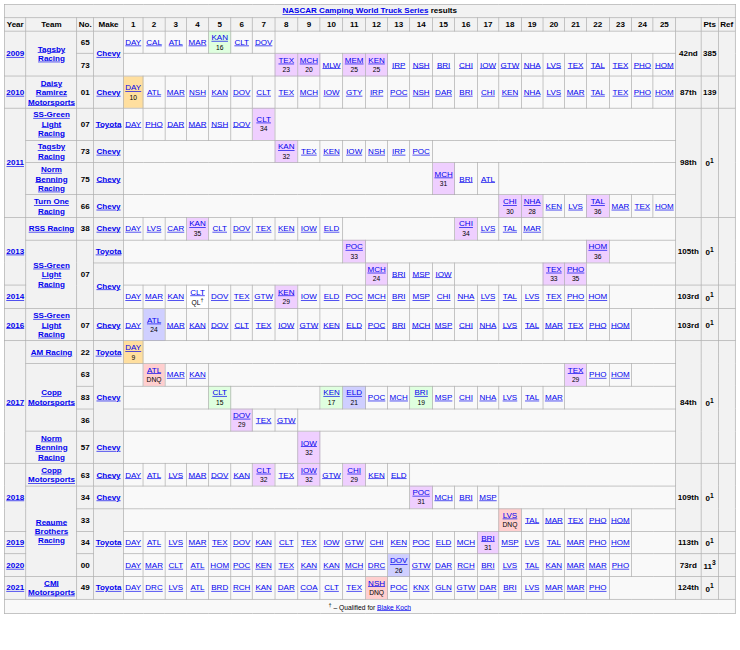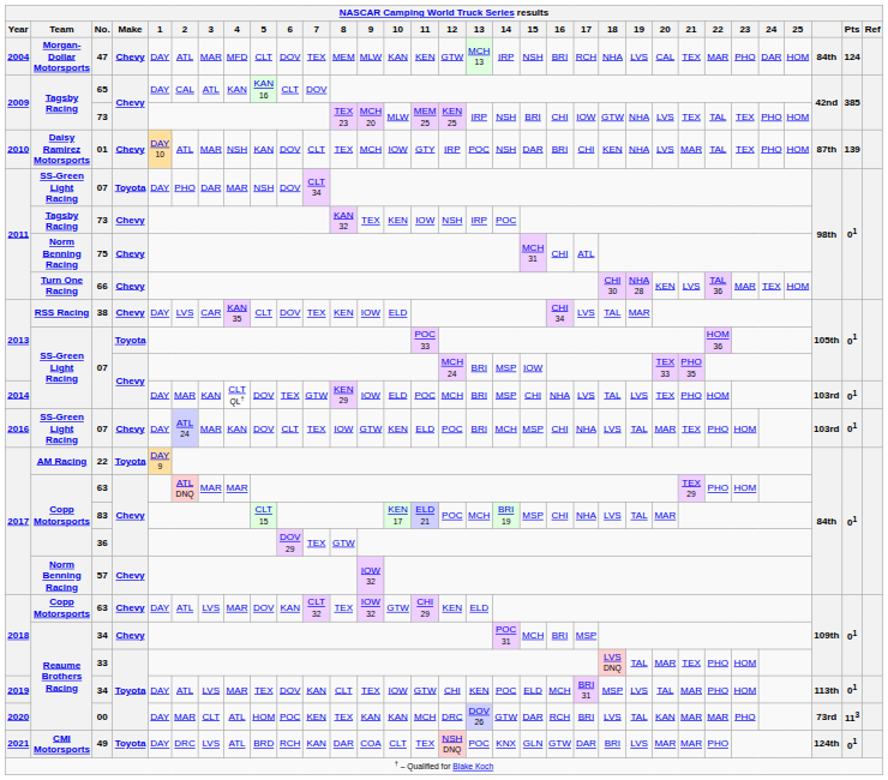 <table class="wikitable" style="text-align:center; font-size:75%">
 <tr>
 <th colspan=32><a href='#'>NASCAR Camping World Truck Series</a> results</th>
 </tr>
 <tr>
 <th>Year</th>
 <th>Team</th>
 <th>No.</th>
 <th>Make</th>
 <th>1</th>
 <th>2</th>
 <th>3</th>
 <th>4</th>
 <th>5</th>
 <th>6</th>
 <th>7</th>
 <th>8</th>
 <th>9</th>
 <th>10</th>
 <th>11</th>
 <th>12</th>
 <th>13</th>
 <th>14</th>
 <th>15</th>
 <th>16</th>
 <th>17</th>
 <th>18</th>
 <th>19</th>
 <th>20</th>
 <th>21</th>
 <th>22</th>
 <th>23</th>
 <th>24</th>
 <th>25</th>
 <th></th>
 <th>Pts</th>
 <th>Ref</th>
 </tr>
 <tr>
+<th><a href='#'>2004</a></th>
+<th><a href='#'>Morgan-Dollar Motorsports</a></th>
+<th>47</th>
+<th><a href='#'>Chevy</a></th>
+<td><a href='#'>DAY</a></td>
+<td><a href='#'>ATL</a></td>
+<td><a href='#'>MAR</a></td>
+<td><a href='#'>MFD</a></td>
+<td><a href='#'>CLT</a></td>
+<td><a href='#'>DOV</a></td>
+<td><a href='#'>TEX</a></td>
+<td><a href='#'>MEM</a></td>
+<td><a href='#'>MLW</a></td>
+<td><a href='#'>KAN</a></td>
+<td><a href='#'>KEN</a></td>
+<td><a href='#'>GTW</a></td>
+<td style="background:#DFFFDF;"><a href='#'>MCH</a><br><small>13</small></td>
+<td><a href='#'>IRP</a></td>
+<td><a href='#'>NSH</a></td>
+<td><a href='#'>BRI</a></td>
+<td><a href='#'>RCH</a></td>
+<td><a href='#'>NHA</a></td>
+<td><a href='#'>LVS</a></td>
+<td><a href='#'>CAL</a></td>
+<td><a href='#'>TEX</a></td>
+<td><a href='#'>MAR</a></td>
+<td><a href='#'>PHO</a></td>
+<td><a href='#'>DAR</a></td>
+<td><a href='#'>HOM</a></td>
+<th>84th</th>
+<th>124</th>
+<th></th>
+</tr>
+<tr>
 <th rowspan=2><a href='#'>2009</a></th>
 <th rowspan=2><a href='#'>Tagsby Racing</a></th>
 <th>65</th>
 <th rowspan=2><a href='#'>Chevy</a></th>
 <td><a href='#'>DAY</a></td>
 <td><a href='#'>CAL</a></td>
 <td><a href='#'>ATL</a></td>
-<td><a href='#'>MAR</a></td>
+<td><a href='#'>KAN</a></td>
 <td style="background:#DFFFDF;"><a href='#'>KAN</a><br><small>16</small></td>
 <td><a href='#'>CLT</a></td>
 <td><a href='#'>DOV</a></td>
 <td colspan=18></td>
 <th rowspan=2>42nd</th>
 <th rowspan=2>385</th>
 <th rowspan=2></th>
 </tr>
 <tr>
 <th>73</th>
 <td colspan=7></td>
 <td style="background:#EFCFFF;"><a href='#'>TEX</a><br><small>23</small></td>
 <td style="background:#EFCFFF;"><a href='#'>MCH</a><br><small>20</small></td>
 <td><a href='#'>MLW</a></td>
 <td style="background:#EFCFFF;"><a href='#'>MEM</a><br><small>25</small></td>
 <td style="background:#EFCFFF;"><a href='#'>KEN</a><br><small>25</small></td>
 <td><a href='#'>IRP</a></td>
 <td><a href='#'>NSH</a></td>
 <td><a href='#'>BRI</a></td>
 <td><a href='#'>CHI</a></td>
 <td><a href='#'>IOW</a></td>
 <td><a href='#'>GTW</a></td>
 <td><a href='#'>NHA</a></td>
 <td><a href='#'>LVS</a></td>
 <td><a href='#'>TEX</a></td>
 <td><a href='#'>TAL</a></td>
 <td><a href='#'>TEX</a></td>
 <td><a href='#'>PHO</a></td>
 <td><a href='#'>HOM</a></td>
 </tr>
 <tr>
 <th><a href='#'>2010</a></th>
 <th><a href='#'>Daisy Ramirez Motorsports</a></th>
 <th>01</th>
 <th><a href='#'>Chevy</a></th>
 <td style="background:#FFDF9F;"><a href='#'>DAY</a><br><small>10</small></td>
 <td><a href='#'>ATL</a></td>
 <td><a href='#'>MAR</a></td>
 <td><a href='#'>NSH</a></td>
 <td><a href='#'>KAN</a></td>
 <td><a href='#'>DOV</a></td>
 <td><a href='#'>CLT</a></td>
 <td><a href='#'>TEX</a></td>
 <td><a href='#'>MCH</a></td>
 <td><a href='#'>IOW</a></td>
 <td><a href='#'>GTY</a></td>
 <td><a href='#'>IRP</a></td>
 <td><a href='#'>POC</a></td>
 <td><a href='#'>NSH</a></td>
 <td><a href='#'>DAR</a></td>
 <td><a href='#'>BRI</a></td>
 <td><a href='#'>CHI</a></td>
 <td><a href='#'>KEN</a></td>
 <td><a href='#'>NHA</a></td>
 <td><a href='#'>LVS</a></td>
 <td><a href='#'>MAR</a></td>
 <td><a href='#'>TAL</a></td>
 <td><a href='#'>TEX</a></td>
 <td><a href='#'>PHO</a></td>
 <td><a href='#'>HOM</a></td>
 <th>87th</th>
 <th>139</th>
 <th></th>
 </tr>
 <tr>
 <th rowspan=4><a href='#'>2011</a></th>
 <th><a href='#'>SS-Green Light Racing</a></th>
 <th>07</th>
 <th><a href='#'>Toyota</a></th>
 <td><a href='#'>DAY</a></td>
 <td><a href='#'>PHO</a></td>
 <td><a href='#'>DAR</a></td>
 <td><a href='#'>MAR</a></td>
 <td><a href='#'>NSH</a></td>
 <td><a href='#'>DOV</a></td>
 <td style="background:#EFCFFF;"><a href='#'>CLT</a><br><small>34</small></td>
 <td colspan=18></td>
 <th rowspan=4>98th</th>
 <th rowspan=4>0<sup>1</sup></th>
 <th rowspan=4></th>
 </tr>
 <tr>
 <th><a href='#'>Tagsby Racing</a></th>
 <th>73</th>
 <th><a href='#'>Chevy</a></th>
 <td colspan=7></td>
 <td style="background:#EFCFFF;"><a href='#'>KAN</a><br><small>32</small></td>
 <td><a href='#'>TEX</a></td>
 <td><a href='#'>KEN</a></td>
 <td><a href='#'>IOW</a></td>
 <td><a href='#'>NSH</a></td>
 <td><a href='#'>IRP</a></td>
 <td><a href='#'>POC</a></td>
 <td colspan=11></td>
 </tr>
 <tr>
 <th><a href='#'>Norm Benning Racing</a></th>
 <th>75</th>
 <th><a href='#'>Chevy</a></th>
 <td colspan=14></td>
 <td style="background:#EFCFFF;"><a href='#'>MCH</a><br><small>31</small></td>
-<td><a href='#'>BRI</a></td>
+<td><a href='#'>CHI</a></td>
 <td><a href='#'>ATL</a></td>
 <td colspan=8></td>
 </tr>
 <tr>
 <th><a href='#'>Turn One Racing</a></th>
 <th>66</th>
 <th><a href='#'>Chevy</a></th>
 <td colspan=17></td>
 <td style="background:#EFCFFF;"><a href='#'>CHI</a><br><small>30</small></td>
 <td style="background:#EFCFFF;"><a href='#'>NHA</a><br><small>28</small></td>
 <td><a href='#'>KEN</a></td>
 <td><a href='#'>LVS</a></td>
 <td style="background:#EFCFFF;"><a href='#'>TAL</a><br><small>36</small></td>
 <td><a href='#'>MAR</a></td>
 <td><a href='#'>TEX</a></td>
 <td><a href='#'>HOM</a></td>
 </tr>
 <tr>
 <th rowspan=3><a href='#'>2013</a></th>
 <th><a href='#'>RSS Racing</a></th>
 <th>38</th>
 <th><a href='#'>Chevy</a></th>
 <td><a href='#'>DAY</a></td>
 <td><a href='#'>LVS</a></td>
 <td><a href='#'>CAR</a></td>
 <td style="background:#EFCFFF;"><a href='#'>KAN</a><br><small>35</small></td>
 <td><a href='#'>CLT</a></td>
 <td><a href='#'>DOV</a></td>
 <td><a href='#'>TEX</a></td>
 <td><a href='#'>KEN</a></td>
 <td><a href='#'>IOW</a></td>
 <td><a href='#'>ELD</a></td>
 <td colspan=5></td>
 <td style="background:#EFCFFF;"><a href='#'>CHI</a><br><small>34</small></td>
 <td><a href='#'>LVS</a></td>
 <td><a href='#'>TAL</a></td>
 <td><a href='#'>MAR</a></td>
 <td colspan=6></td>
 <th rowspan=3>105th</th>
 <th rowspan=3>0<sup>1</sup></th>
 <th rowspan=3></th>
 </tr>
 <tr>
 <th rowspan=3><a href='#'>SS-Green Light Racing</a></th>
 <th rowspan=3>07</th>
 <th><a href='#'>Toyota</a></th>
 <td colspan=10></td>
 <td style="background:#EFCFFF;"><a href='#'>POC</a><br><small>33</small></td>
 <td colspan=10></td>
 <td style="background:#EFCFFF;"><a href='#'>HOM</a><br><small>36</small></td>
 <td colspan=3></td>
 </tr>
 <tr>
 <th rowspan=2><a href='#'>Chevy</a></th>
 <td colspan=11></td>
 <td style="background:#EFCFFF;"><a href='#'>MCH</a><br><small>24</small></td>
 <td><a href='#'>BRI</a></td>
 <td><a href='#'>MSP</a></td>
 <td><a href='#'>IOW</a></td>
 <td colspan=4></td>
 <td style="background:#EFCFFF;"><a href='#'>TEX</a><br><small>33</small></td>
 <td style="background:#EFCFFF;"><a href='#'>PHO</a><br><small>35</small></td>
 <td colspan=4></td>
 </tr>
 <tr>
 <th><a href='#'>2014</a></th>
 <td><a href='#'>DAY</a></td>
 <td><a href='#'>MAR</a></td>
 <td><a href='#'>KAN</a></td>
 <td style="background:#FFFFFF;"><a href='#'>CLT</a><br><small>QL<sup>†</sup></small></td>
 <td><a href='#'>DOV</a></td>
 <td><a href='#'>TEX</a></td>
 <td><a href='#'>GTW</a></td>
 <td style="background:#EFCFFF;"><a href='#'>KEN</a><br><small>29</small></td>
 <td><a href='#'>IOW</a></td>
 <td><a href='#'>ELD</a></td>
 <td><a href='#'>POC</a></td>
 <td><a href='#'>MCH</a></td>
 <td><a href='#'>BRI</a></td>
 <td><a href='#'>MSP</a></td>
 <td><a href='#'>CHI</a></td>
 <td><a href='#'>NHA</a></td>
 <td><a href='#'>LVS</a></td>
 <td><a href='#'>TAL</a></td>
 <td><a href='#'>LVS</a></td>
 <td><a href='#'>TEX</a></td>
 <td><a href='#'>PHO</a></td>
 <td><a href='#'>HOM</a></td>
 <td colspan=3></td>
 <th>103rd</th>
 <th>0<sup>1</sup></th>
 <th></th>
 </tr>
 <tr>
 <th><a href='#'>2016</a></th>
 <th><a href='#'>SS-Green Light Racing</a></th>
 <th>07</th>
 <th><a href='#'>Chevy</a></th>
 <td><a href='#'>DAY</a></td>
 <td style="background:#CFCFFF;"><a href='#'>ATL</a><br><small>24</small></td>
 <td><a href='#'>MAR</a></td>
 <td><a href='#'>KAN</a></td>
 <td><a href='#'>DOV</a></td>
 <td><a href='#'>CLT</a></td>
 <td><a href='#'>TEX</a></td>
 <td><a href='#'>IOW</a></td>
 <td><a href='#'>GTW</a></td>
 <td><a href='#'>KEN</a></td>
 <td><a href='#'>ELD</a></td>
 <td><a href='#'>POC</a></td>
 <td><a href='#'>BRI</a></td>
 <td><a href='#'>MCH</a></td>
 <td><a href='#'>MSP</a></td>
 <td><a href='#'>CHI</a></td>
 <td><a href='#'>NHA</a></td>
 <td><a href='#'>LVS</a></td>
 <td><a href='#'>TAL</a></td>
 <td><a href='#'>MAR</a></td>
 <td><a href='#'>TEX</a></td>
 <td><a href='#'>PHO</a></td>
 <td><a href='#'>HOM</a></td>
 <td colspan=2></td>
 <th>103rd</th>
 <th>0<sup>1</sup></th>
 <th></th>
 </tr>
 <tr>
 <th rowspan=5><a href='#'>2017</a></th>
 <th><a href='#'>AM Racing</a></th>
 <th>22</th>
 <th><a href='#'>Toyota</a></th>
 <td style="background:#FFDF9F;"><a href='#'>DAY</a><br><small>9</small></td>
 <td colspan=24></td>
 <th rowspan=5>84th</th>
 <th rowspan=5>0<sup>1</sup></th>
 <th rowspan=5></th>
 </tr>
 <tr>
 <th rowspan=3><a href='#'>Copp Motorsports</a></th>
 <th>63</th>
 <th rowspan=3><a href='#'>Chevy</a></th>
 <td></td>
 <td style="background:#FFCFCF;"><a href='#'>ATL</a><br><small>DNQ</small></td>
 <td><a href='#'>MAR</a></td>
-<td><a href='#'>KAN</a></td>
+<td><a href='#'>MAR</a></td>
 <td colspan=16></td>
 <td style="background:#EFCFFF;"><a href='#'>TEX</a><br><small>29</small></td>
 <td><a href='#'>PHO</a></td>
 <td><a href='#'>HOM</a></td>
 <td colspan=2></td>
 </tr>
 <tr>
 <th>83</th>
 <td colspan=4></td>
 <td style="background:#DFFFDF;"><a href='#'>CLT</a><br><small>15</small></td>
 <td colspan=4></td>
 <td style="background:#DFFFDF;"><a href='#'>KEN</a><br><small>17</small></td>
 <td style="background:#CFCFFF;"><a href='#'>ELD</a><br><small>21</small></td>
 <td><a href='#'>POC</a></td>
 <td><a href='#'>MCH</a></td>
 <td style="background:#DFFFDF;"><a href='#'>BRI</a><br><small>19</small></td>
 <td><a href='#'>MSP</a></td>
 <td><a href='#'>CHI</a></td>
 <td><a href='#'>NHA</a></td>
 <td><a href='#'>LVS</a></td>
 <td><a href='#'>TAL</a></td>
 <td><a href='#'>MAR</a></td>
 <td colspan=5></td>
 </tr>
 <tr>
 <th>36</th>
 <td colspan=5></td>
 <td style="background:#EFCFFF;"><a href='#'>DOV</a><br><small>29</small></td>
 <td><a href='#'>TEX</a></td>
 <td><a href='#'>GTW</a></td>
 <td colspan=17></td>
 </tr>
 <tr>
 <th><a href='#'>Norm Benning Racing</a></th>
 <th>57</th>
 <th><a href='#'>Chevy</a></th>
 <td colspan=8></td>
 <td style="background:#EFCFFF;"><a href='#'>IOW</a><br><small>32</small></td>
 <td colspan=16></td>
 </tr>
 <tr>
 <th rowspan=3><a href='#'>2018</a></th>
 <th><a href='#'>Copp Motorsports</a></th>
 <th>63</th>
 <th><a href='#'>Chevy</a></th>
 <td><a href='#'>DAY</a></td>
 <td><a href='#'>ATL</a></td>
 <td><a href='#'>LVS</a></td>
 <td><a href='#'>MAR</a></td>
 <td><a href='#'>DOV</a></td>
 <td><a href='#'>KAN</a></td>
 <td style="background:#EFCFFF;"><a href='#'>CLT</a><br><small>32</small></td>
 <td><a href='#'>TEX</a></td>
 <td style="background:#EFCFFF;"><a href='#'>IOW</a><br><small>32</small></td>
 <td><a href='#'>GTW</a></td>
 <td style="background:#EFCFFF;"><a href='#'>CHI</a><br><small>29</small></td>
 <td><a href='#'>KEN</a></td>
 <td><a href='#'>ELD</a></td>
 <td colspan=12></td>
 <th rowspan=3>109th</th>
 <th rowspan=3>0<sup>1</sup></th>
 <th rowspan=3></th>
 </tr>
 <tr>
 <th rowspan=4><a href='#'>Reaume Brothers Racing</a></th>
 <th>34</th>
 <th><a href='#'>Chevy</a></th>
 <td colspan=13></td>
 <td style="background:#EFCFFF;"><a href='#'>POC</a><br><small>31</small></td>
 <td><a href='#'>MCH</a></td>
 <td><a href='#'>BRI</a></td>
 <td><a href='#'>MSP</a></td>
 <td colspan=8></td>
 </tr>
 <tr>
 <th>33</th>
 <th rowspan=3><a href='#'>Toyota</a></th>
 <td colspan=17></td>
 <td style="background:#FFCFCF;"><a href='#'>LVS</a><br><small>DNQ</small></td>
 <td><a href='#'>TAL</a></td>
 <td><a href='#'>MAR</a></td>
 <td><a href='#'>TEX</a></td>
 <td><a href='#'>PHO</a></td>
 <td><a href='#'>HOM</a></td>
 <td colspan=2></td>
 </tr>
 <tr>
 <th><a href='#'>2019</a></th>
 <th>34</th>
 <td><a href='#'>DAY</a></td>
 <td><a href='#'>ATL</a></td>
 <td><a href='#'>LVS</a></td>
 <td><a href='#'>MAR</a></td>
 <td><a href='#'>TEX</a></td>
 <td><a href='#'>DOV</a></td>
 <td><a href='#'>KAN</a></td>
 <td><a href='#'>CLT</a></td>
 <td><a href='#'>TEX</a></td>
 <td><a href='#'>IOW</a></td>
 <td><a href='#'>GTW</a></td>
 <td><a href='#'>CHI</a></td>
 <td><a href='#'>KEN</a></td>
 <td><a href='#'>POC</a></td>
 <td><a href='#'>ELD</a></td>
 <td><a href='#'>MCH</a></td>
 <td style="background:#EFCFFF;"><a href='#'>BRI</a><br><small>31</small></td>
 <td><a href='#'>MSP</a></td>
 <td><a href='#'>LVS</a></td>
 <td><a href='#'>TAL</a></td>
 <td><a href='#'>MAR</a></td>
 <td><a href='#'>PHO</a></td>
 <td><a href='#'>HOM</a></td>
 <td colspan=2></td>
 <th>113th</th>
 <th>0<sup>1</sup></th>
 <th></th>
 </tr>
 <tr>
 <th><a href='#'>2020</a></th>
 <th>00</th>
 <td><a href='#'>DAY</a></td>
 <td><a href='#'>MAR</a></td>
 <td><a href='#'>CLT</a></td>
 <td><a href='#'>ATL</a></td>
 <td><a href='#'>HOM</a></td>
 <td><a href='#'>POC</a></td>
 <td><a href='#'>KEN</a></td>
 <td><a href='#'>TEX</a></td>
 <td><a href='#'>KAN</a></td>
 <td><a href='#'>KAN</a></td>
 <td><a href='#'>MCH</a></td>
 <td><a href='#'>DRC</a></td>
 <td style="background:#CFCFFF;"><a href='#'>DOV</a><br><small>26</small></td>
 <td><a href='#'>GTW</a></td>
 <td><a href='#'>DAR</a></td>
 <td><a href='#'>RCH</a></td>
 <td><a href='#'>BRI</a></td>
 <td><a href='#'>LVS</a></td>
 <td><a href='#'>TAL</a></td>
 <td><a href='#'>KAN</a></td>
 <td><a href='#'>MAR</a></td>
 <td><a href='#'>MAR</a></td>
 <td><a href='#'>PHO</a></td>
 <td colspan=2></td>
 <th>73rd</th>
 <th>11<sup>3</sup></th>
 <th></th>
 </tr>
 <tr>
 <th><a href='#'>2021</a></th>
 <th><a href='#'>CMI Motorsports</a></th>
 <th>49</th>
 <th><a href='#'>Toyota</a></th>
 <td><a href='#'>DAY</a></td>
 <td><a href='#'>DRC</a></td>
 <td><a href='#'>LVS</a></td>
 <td><a href='#'>ATL</a></td>
 <td><a href='#'>BRD</a></td>
 <td><a href='#'>RCH</a></td>
 <td><a href='#'>KAN</a></td>
 <td><a href='#'>DAR</a></td>
 <td><a href='#'>COA</a></td>
 <td><a href='#'>CLT</a></td>
 <td><a href='#'>TEX</a></td>
 <td style="background:#FFCFCF;"><a href='#'>NSH</a><br><small>DNQ</small></td>
 <td><a href='#'>POC</a></td>
 <td><a href='#'>KNX</a></td>
 <td><a href='#'>GLN</a></td>
 <td><a href='#'>GTW</a></td>
 <td><a href='#'>DAR</a></td>
 <td><a href='#'>BRI</a></td>
 <td><a href='#'>LVS</a></td>
 <td><a href='#'>MAR</a></td>
 <td><a href='#'>MAR</a></td>
 <td><a href='#'>PHO</a></td>
 <td colspan=3></td>
 <th>124th</th>
 <th>0<sup>1</sup></th>
 <th></th>
 </tr>
 <tr>
 <td colspan=32><small><sup>†</sup> – Qualified for <a href='#'>Blake Koch</a></small></td>
 </tr>
 </table>
